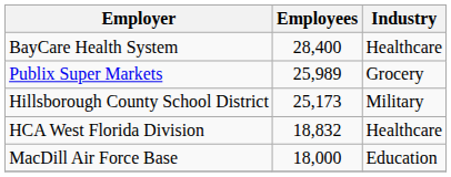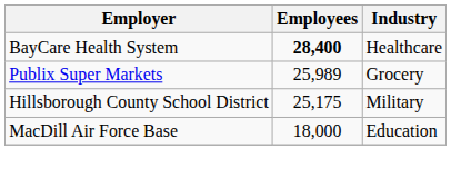 <table class="wikitable sortable">
 <tr>
 </tr>
 <tr>
 <th>Employer</th>
 <th>Employees</th>
 <th>Industry</th>
 </tr>
 <tr>
 <td>BayCare Health System</td>
-<td align=center>28,400</td>
+<td align=center><strong>28,400</strong></td>
 <td>Healthcare</td>
 </tr>
 <tr>
 <td><a href='#'>Publix Super Markets</a></td>
 <td align=center>25,989</td>
 <td>Grocery</td>
 </tr>
 <tr>
 <td>Hillsborough County School District</td>
-<td align=center>25,173</td>
+<td align=center>25,175</td>
 <td>Military</td>
-</tr>
-<tr>
-<td>HCA West Florida Division</td>
-<td align=center>18,832</td>
-<td>Healthcare</td>
 </tr>
 <tr>
 <td>MacDill Air Force Base</td>
 <td align=center>18,000</td>
 <td>Education</td>
 </tr>
 <tr>
 </tr>
 </table>
